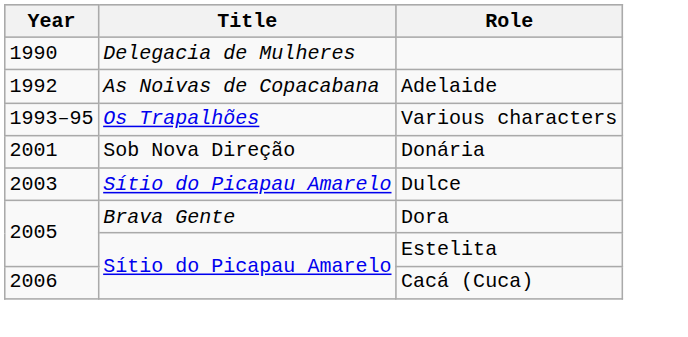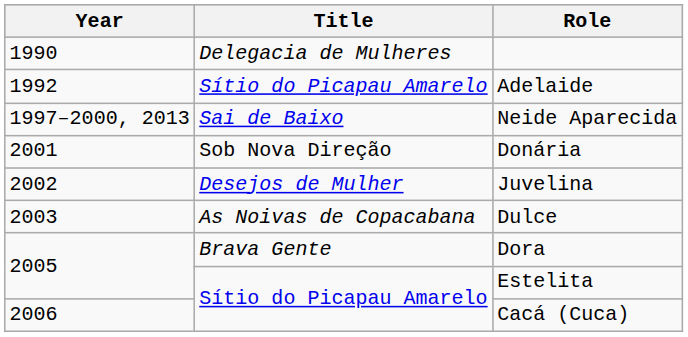 <table class="wikitable">
 <tr style="background:#ccc; text-align:center;">
 <th>Year</th>
 <th>Title</th>
 <th>Role</th>
 </tr>
 <tr>
 <td>1990</td>
 <td><em>Delegacia de Mulheres</em></td>
 <td></td>
 </tr>
 <tr>
 <td>1992</td>
-<td><em>As Noivas de Copacabana</em></td>
+<td><em><a href='#'>Sítio do Picapau Amarelo</a></td>
 <td>Adelaide</td>
 </tr>
 <tr>
-<td>1993–95</td>
-<td><em><a href='#'>Os Trapalhões</a></em></td>
-<td>Various characters</td>
+<td>1997–2000, 2013</td>
+<td><em><a href='#'>Sai de Baixo</a></em></td>
+<td>Neide Aparecida</td>
 </tr>
 <tr>
 <td>2001</td>
 <td></em>Sob Nova Direção<em></td>
 <td>Donária</td>
 </tr>
 <tr>
+<td>2002</td>
+<td><em><a href='#'>Desejos de Mulher</a></em></td>
+<td>Juvelina</td>
+</tr>
+<tr>
 <td>2003</td>
-<td><em><a href='#'>Sítio do Picapau Amarelo</a></td>
+<td><em>As Noivas de Copacabana</em></td>
 <td>Dulce</td>
 </tr>
 <tr>
 <td rowspan=2>2005</td>
 <td><em>Brava Gente</em></td>
 <td>Dora</td>
 </tr>
 <tr>
 <td rowspan=2></em><a href='#'>Sítio do Picapau Amarelo</a><em></td>
 <td>Estelita</td>
 </tr>
 <tr>
 <td>2006</td>
 <td>Cacá (Cuca)</td>
 </tr>
 </table>
